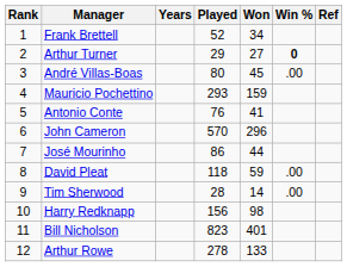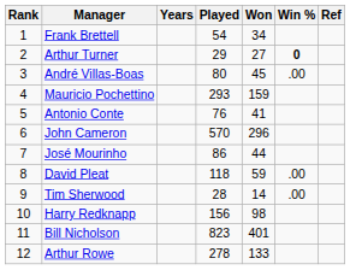 <table class="wikitable sortable" style="text-align: center;">
 <tr>
 <th>Rank</th>
 <th>Manager</th>
 <th>Years</th>
 <th>Played</th>
 <th>Won</th>
 <th>Win %</th>
 <th>Ref</th>
 </tr>
 <tr>
 <td>1</td>
 <td align="left"> <a href='#'>Frank Brettell</a></td>
 <td></td>
-<td>52</td>
+<td>54</td>
 <td>34</td>
 <td></td>
 <td></td>
 </tr>
 <tr>
 <td>2</td>
 <td align="left"> <a href='#'>Arthur Turner</a></td>
 <td></td>
 <td>29</td>
 <td>27</td>
 <td><strong>0</strong></td>
 <td></td>
 </tr>
 <tr>
 <td>3</td>
 <td align="left"> <a href='#'>André Villas-Boas</a></td>
 <td></td>
 <td>80</td>
 <td>45</td>
 <td>.00</td>
 <td></td>
 </tr>
 <tr>
 <td>4</td>
 <td align="left"> <a href='#'>Mauricio Pochettino</a></td>
 <td></td>
 <td>293</td>
 <td>159</td>
 <td></td>
 <td></td>
 </tr>
 <tr>
 <td>5</td>
 <td align="left"> <a href='#'>Antonio Conte</a></td>
 <td></td>
 <td>76 </td>
 <td>41</td>
 <td></td>
 <td></td>
 </tr>
 <tr>
 <td>6</td>
 <td align="left"> <a href='#'>John Cameron</a> </td>
 <td></td>
 <td>570</td>
 <td>296</td>
 <td></td>
 <td></td>
 </tr>
 <tr>
 <td>7</td>
 <td align="left"> <a href='#'>José Mourinho</a></td>
 <td></td>
 <td>86</td>
 <td>44</td>
 <td></td>
 <td></td>
 </tr>
 <tr>
 <td>8</td>
 <td align="left"> <a href='#'>David Pleat</a></td>
 <td></td>
 <td>118</td>
 <td>59</td>
 <td>.00</td>
 <td></td>
 </tr>
 <tr>
 <td>9</td>
 <td align="left"> <a href='#'>Tim Sherwood</a></td>
 <td></td>
 <td>28</td>
 <td>14</td>
 <td>.00</td>
 <td></td>
 </tr>
 <tr>
 <td>10</td>
 <td align="left"> <a href='#'>Harry Redknapp</a></td>
 <td></td>
 <td>156</td>
 <td>98</td>
 <td></td>
 <td></td>
 </tr>
 <tr>
 <td>11</td>
 <td align="left"> <a href='#'>Bill Nicholson</a></td>
 <td></td>
 <td>823</td>
 <td>401</td>
 <td></td>
 <td></td>
 </tr>
 <tr>
 <td>12</td>
 <td align="left"> <a href='#'>Arthur Rowe</a></td>
 <td></td>
 <td>278</td>
 <td>133</td>
 <td></td>
 <td></td>
 </tr>
 </table>
